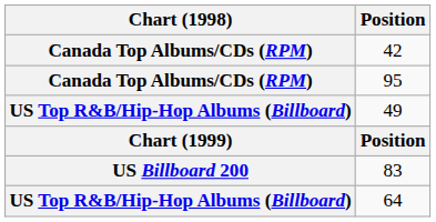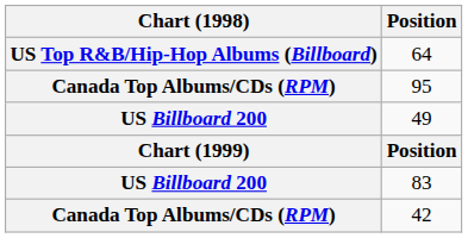 <table class="wikitable sortable plainrowheaders">
 <tr>
 <th scope="col">Chart (1998)</th>
 <th scope="col">Position</th>
 </tr>
 <tr>
-<th scope="row">Canada Top Albums/CDs (<em><a href='#'>RPM</a></em>)</th>
-<td style="text-align:center;">42</td>
+<th scope="row">US <a href='#'>Top R&B/Hip-Hop Albums</a> (<em><a href='#'>Billboard</a></em>)</th>
+<td style="text-align:center;">64</td>
 </tr>
 <tr>
 <th scope="row">Canada Top Albums/CDs (<em><a href='#'>RPM</a></em>)</th>
 <td style="text-align:center;">95</td>
 </tr>
 <tr>
-<th scope="row">US <a href='#'>Top R&B/Hip-Hop Albums</a> (<em><a href='#'>Billboard</a></em>)</th>
+<th scope="row">US <a href='#'><em>Billboard</em> 200</a></th>
 <td style="text-align:center;">49</td>
 </tr>
 <tr>
 <th scope="col">Chart (1999)</th>
 <th scope="col">Position</th>
 </tr>
 <tr>
 <th scope="row">US <a href='#'><em>Billboard</em> 200</a></th>
 <td style="text-align:center;">83</td>
 </tr>
 <tr>
-<th scope="row">US <a href='#'>Top R&B/Hip-Hop Albums</a> (<em><a href='#'>Billboard</a></em>)</th>
-<td style="text-align:center;">64</td>
+<th scope="row">Canada Top Albums/CDs (<em><a href='#'>RPM</a></em>)</th>
+<td style="text-align:center;">42</td>
 </tr>
 </table>
